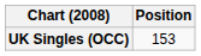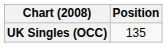 <table class="wikitable plainrowheaders" style="text-align:center">
 <tr>
 <th scope="col">Chart (2008)</th>
 <th scope="col">Position</th>
 </tr>
 <tr>
 <th scope="row">UK Singles (OCC)</th>
-<td>153</td>
+<td>135</td>
 </tr>
 </table>
